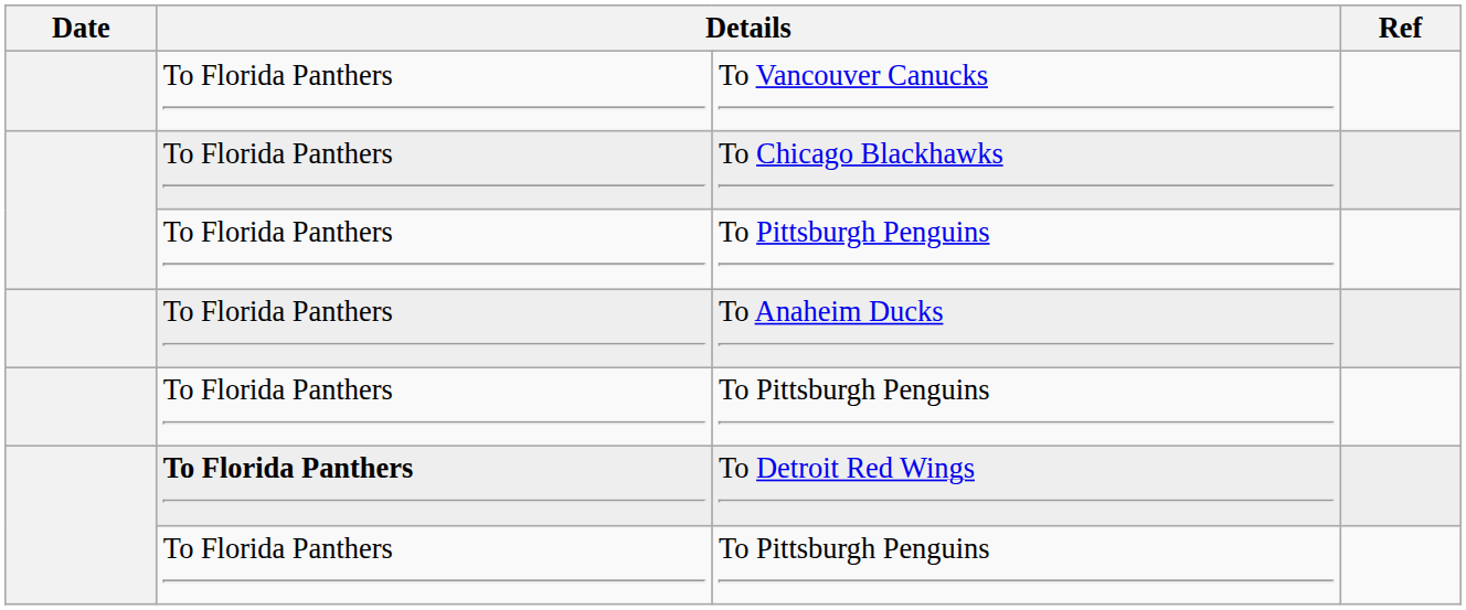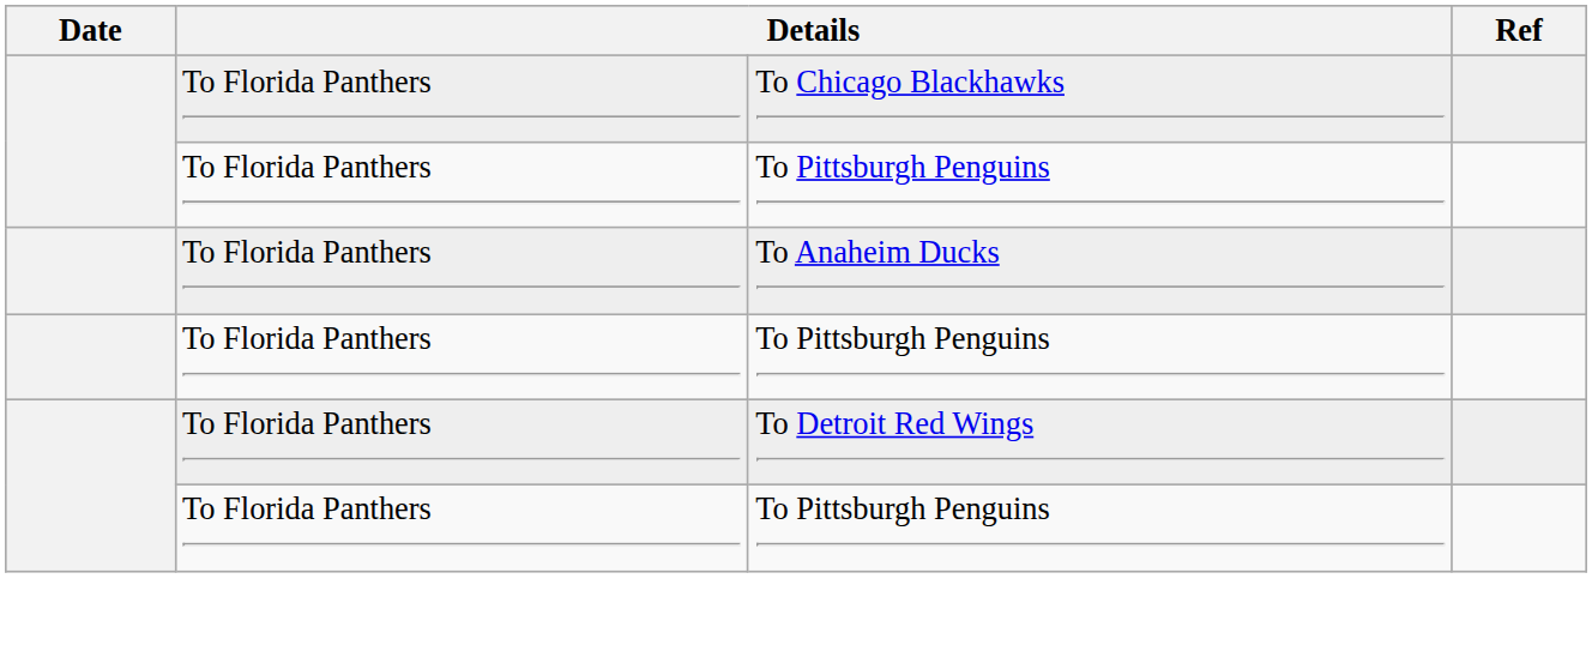 <table class="wikitable plainrowheaders" style="width: 50em;">
 <tr>
 <th scope="col">Date</th>
 <th scope="col" colspan="2">Details</th>
 <th scope="col">Ref</th>
-</tr>
-<tr>
-<th scope="row"></th>
-<td valign="top">To Florida Panthers<hr></td>
-<td valign="top">To <a href='#'>Vancouver Canucks</a><hr></td>
-<td></td>
 </tr>
 <tr bgcolor="#eeeeee">
 <th scope="row" rowspan=2></th>
 <td valign="top">To Florida Panthers<hr></td>
 <td valign="top">To <a href='#'>Chicago Blackhawks</a><hr></td>
 <td></td>
 </tr>
 <tr>
 <td valign="top">To Florida Panthers <hr></td>
 <td valign="top">To <a href='#'>Pittsburgh Penguins</a> <hr></td>
 <td></td>
 </tr>
 <tr bgcolor="#eeeeee">
 <th scope="row"></th>
 <td valign="top">To Florida Panthers<hr></td>
 <td valign="top">To <a href='#'>Anaheim Ducks</a><hr></td>
 <td></td>
 </tr>
 <tr>
 <th scope="row"></th>
 <td valign="top">To Florida Panthers<hr></td>
 <td valign="top">To Pittsburgh Penguins<hr></td>
 <td></td>
 </tr>
 <tr bgcolor="#eeeeee">
 <th scope="row" rowspan=2></th>
-<td valign="top"><strong>To Florida Panthers<hr></strong></td>
+<td valign="top">To Florida Panthers<hr></td>
 <td valign="top">To <a href='#'>Detroit Red Wings</a><hr></td>
 <td></td>
 </tr>
 <tr>
 <td valign="top">To Florida Panthers <hr> </td>
 <td valign="top">To Pittsburgh Penguins <hr> </td>
 <td></td>
 </tr>
 </table>
